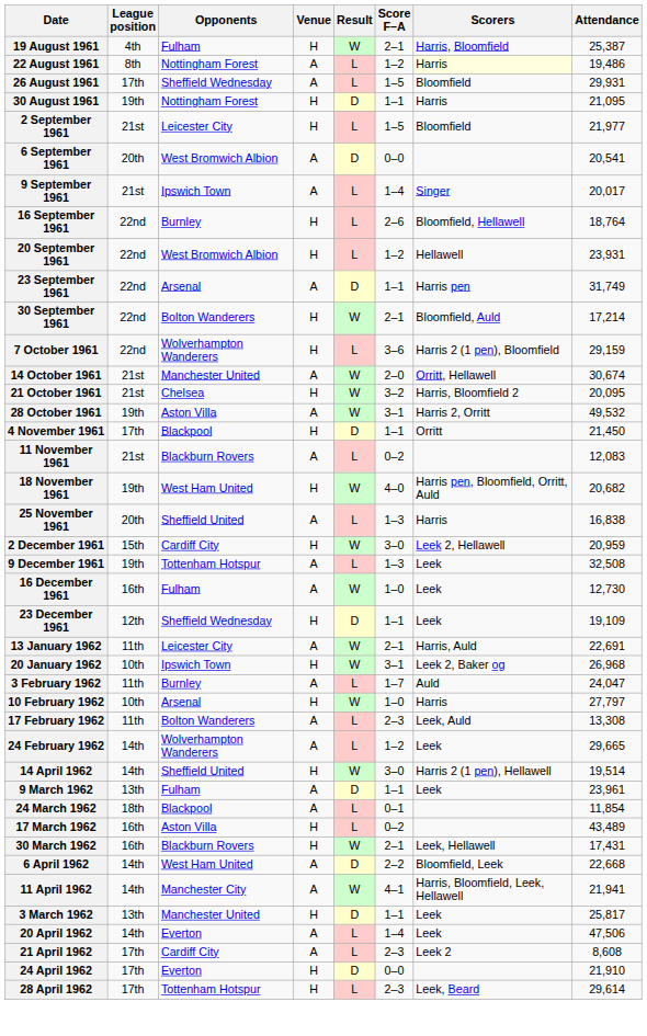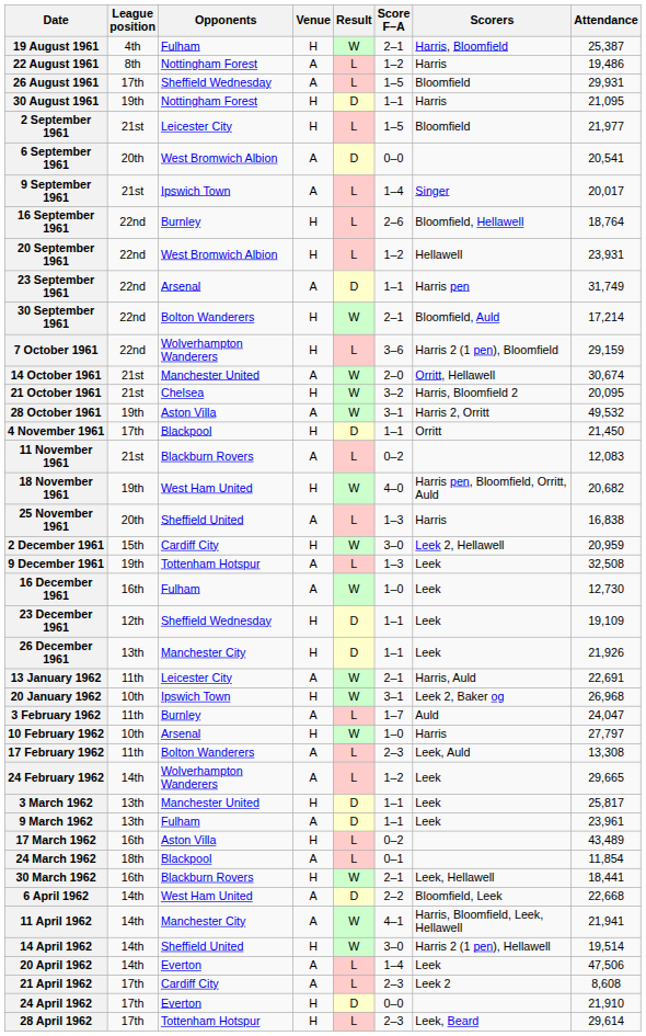 <table class="wikitable plainrowheaders" style="text-align:center">
 <tr>
 <th scope="col">Date</th>
 <th scope="col">League<br>position</th>
 <th scope="col">Opponents</th>
 <th scope="col">Venue</th>
 <th scope="col">Result</th>
 <th scope="col">Score<br>F–A</th>
 <th scope="col">Scorers</th>
 <th scope="col">Attendance</th>
 </tr>
 <tr>
 <th scope="row">19 August 1961</th>
 <td>4th</td>
 <td align="left"><a href='#'>Fulham</a></td>
 <td>H</td>
 <td style=background:#cfc>W</td>
 <td>2–1</td>
 <td align="left"><a href='#'>Harris</a>, <a href='#'>Bloomfield</a></td>
 <td>25,387</td>
 </tr>
 <tr>
 <th scope="row">22 August 1961</th>
 <td>8th</td>
 <td align="left"><a href='#'>Nottingham Forest</a></td>
 <td>A</td>
 <td style=background:#fcc>L</td>
 <td>1–2</td>
-<td align="left" style="background: lightyellow;">Harris</td>
+<td align="left">Harris</td>
 <td>19,486</td>
 </tr>
 <tr>
 <th scope="row">26 August 1961</th>
 <td>17th</td>
 <td align="left"><a href='#'>Sheffield Wednesday</a></td>
 <td>A</td>
 <td style=background:#fcc>L</td>
 <td>1–5</td>
 <td align="left">Bloomfield</td>
 <td>29,931</td>
 </tr>
 <tr>
 <th scope="row">30 August 1961</th>
 <td>19th</td>
 <td align="left"><a href='#'>Nottingham Forest</a></td>
 <td>H</td>
 <td style=background:#ffc>D</td>
 <td>1–1</td>
 <td align="left">Harris</td>
 <td>21,095</td>
 </tr>
 <tr>
 <th scope="row">2 September 1961</th>
 <td>21st</td>
 <td align="left"><a href='#'>Leicester City</a></td>
 <td>H</td>
 <td style=background:#fcc>L</td>
 <td>1–5</td>
 <td align="left">Bloomfield</td>
 <td>21,977</td>
 </tr>
 <tr>
 <th scope="row">6 September 1961</th>
 <td>20th</td>
 <td align="left"><a href='#'>West Bromwich Albion</a></td>
 <td>A</td>
 <td style=background:#ffc>D</td>
 <td>0–0</td>
 <td></td>
 <td>20,541</td>
 </tr>
 <tr>
 <th scope="row">9 September 1961</th>
 <td>21st</td>
 <td align="left"><a href='#'>Ipswich Town</a></td>
 <td>A</td>
 <td style=background:#fcc>L</td>
 <td>1–4</td>
 <td align="left"><a href='#'>Singer</a></td>
 <td>20,017</td>
 </tr>
 <tr>
 <th scope="row">16 September 1961</th>
 <td>22nd</td>
 <td align="left"><a href='#'>Burnley</a></td>
 <td>H</td>
 <td style=background:#fcc>L</td>
 <td>2–6</td>
 <td align="left">Bloomfield, <a href='#'>Hellawell</a></td>
 <td>18,764</td>
 </tr>
 <tr>
 <th scope="row">20 September 1961</th>
 <td>22nd</td>
 <td align="left"><a href='#'>West Bromwich Albion</a></td>
 <td>H</td>
 <td style=background:#fcc>L</td>
 <td>1–2</td>
 <td align="left">Hellawell</td>
 <td>23,931</td>
 </tr>
 <tr>
 <th scope="row">23 September 1961</th>
 <td>22nd</td>
 <td align="left"><a href='#'>Arsenal</a></td>
 <td>A</td>
 <td style=background:#ffc>D</td>
 <td>1–1</td>
 <td align="left">Harris <a href='#'>pen</a></td>
 <td>31,749</td>
 </tr>
 <tr>
 <th scope="row">30 September 1961</th>
 <td>22nd</td>
 <td align="left"><a href='#'>Bolton Wanderers</a></td>
 <td>H</td>
 <td style=background:#cfc>W</td>
 <td>2–1</td>
 <td align="left">Bloomfield, <a href='#'>Auld</a></td>
 <td>17,214</td>
 </tr>
 <tr>
 <th scope="row">7 October 1961</th>
 <td>22nd</td>
 <td align="left"><a href='#'>Wolverhampton Wanderers</a></td>
 <td>H</td>
 <td style=background:#fcc>L</td>
 <td>3–6</td>
 <td align="left">Harris 2 (1 <a href='#'>pen</a>), Bloomfield</td>
 <td>29,159</td>
 </tr>
 <tr>
 <th scope="row">14 October 1961</th>
 <td>21st</td>
 <td align="left"><a href='#'>Manchester United</a></td>
 <td>A</td>
 <td style=background:#cfc>W</td>
 <td>2–0</td>
 <td align="left"><a href='#'>Orritt</a>, Hellawell</td>
 <td>30,674</td>
 </tr>
 <tr>
 <th scope="row">21 October 1961</th>
 <td>21st</td>
 <td align="left"><a href='#'>Chelsea</a></td>
 <td>H</td>
 <td style=background:#cfc>W</td>
 <td>3–2</td>
 <td align="left">Harris, Bloomfield 2</td>
 <td>20,095</td>
 </tr>
 <tr>
 <th scope="row">28 October 1961</th>
 <td>19th</td>
 <td align="left"><a href='#'>Aston Villa</a></td>
 <td>A</td>
 <td style=background:#cfc>W</td>
 <td>3–1</td>
 <td align="left">Harris 2, Orritt</td>
 <td>49,532</td>
 </tr>
 <tr>
 <th scope="row">4 November 1961</th>
 <td>17th</td>
 <td align="left"><a href='#'>Blackpool</a></td>
 <td>H</td>
 <td style=background:#ffc>D</td>
 <td>1–1</td>
 <td align="left">Orritt</td>
 <td>21,450</td>
 </tr>
 <tr>
 <th scope="row">11 November 1961</th>
 <td>21st</td>
 <td align="left"><a href='#'>Blackburn Rovers</a></td>
 <td>A</td>
 <td style=background:#fcc>L</td>
 <td>0–2</td>
 <td></td>
 <td>12,083</td>
 </tr>
 <tr>
 <th scope="row">18 November 1961</th>
 <td>19th</td>
 <td align="left"><a href='#'>West Ham United</a></td>
 <td>H</td>
 <td style=background:#cfc>W</td>
 <td>4–0</td>
 <td align="left">Harris <a href='#'>pen</a>, Bloomfield, Orritt, Auld</td>
 <td>20,682</td>
 </tr>
 <tr>
 <th scope="row">25 November 1961</th>
 <td>20th</td>
 <td align="left"><a href='#'>Sheffield United</a></td>
 <td>A</td>
 <td style=background:#fcc>L</td>
 <td>1–3</td>
 <td align="left">Harris</td>
 <td>16,838</td>
 </tr>
 <tr>
 <th scope="row">2 December 1961</th>
 <td>15th</td>
 <td align="left"><a href='#'>Cardiff City</a></td>
 <td>H</td>
 <td style=background:#cfc>W</td>
 <td>3–0</td>
 <td align="left"><a href='#'>Leek</a> 2, Hellawell</td>
 <td>20,959</td>
 </tr>
 <tr>
 <th scope="row">9 December 1961</th>
 <td>19th</td>
 <td align="left"><a href='#'>Tottenham Hotspur</a></td>
 <td>A</td>
 <td style=background:#fcc>L</td>
 <td>1–3</td>
 <td align="left">Leek</td>
 <td>32,508</td>
 </tr>
 <tr>
 <th scope="row">16 December 1961</th>
 <td>16th</td>
 <td align="left"><a href='#'>Fulham</a></td>
 <td>A</td>
 <td style=background:#cfc>W</td>
 <td>1–0</td>
 <td align="left">Leek</td>
 <td>12,730</td>
 </tr>
 <tr>
 <th scope="row">23 December 1961</th>
 <td>12th</td>
 <td align="left"><a href='#'>Sheffield Wednesday</a></td>
 <td>H</td>
 <td style=background:#ffc>D</td>
 <td>1–1</td>
 <td align="left">Leek</td>
 <td>19,109</td>
 </tr>
 <tr>
+<th scope="row">26 December 1961</th>
+<td>13th</td>
+<td align="left"><a href='#'>Manchester City</a></td>
+<td>H</td>
+<td style=background:#ffc>D</td>
+<td>1–1</td>
+<td align="left">Leek</td>
+<td>21,926</td>
+</tr>
+<tr>
 <th scope="row">13 January 1962</th>
 <td>11th</td>
 <td align="left"><a href='#'>Leicester City</a></td>
 <td>A</td>
 <td style=background:#cfc>W</td>
 <td>2–1</td>
 <td align="left">Harris, Auld</td>
 <td>22,691</td>
 </tr>
 <tr>
 <th scope="row">20 January 1962</th>
 <td>10th</td>
 <td align="left"><a href='#'>Ipswich Town</a></td>
 <td>H</td>
 <td style=background:#cfc>W</td>
 <td>3–1</td>
 <td align="left">Leek 2, Baker <a href='#'>og</a></td>
 <td>26,968</td>
 </tr>
 <tr>
 <th scope="row">3 February 1962</th>
 <td>11th</td>
 <td align="left"><a href='#'>Burnley</a></td>
 <td>A</td>
 <td style=background:#fcc>L</td>
 <td>1–7</td>
 <td align="left">Auld</td>
 <td>24,047</td>
 </tr>
 <tr>
 <th scope="row">10 February 1962</th>
 <td>10th</td>
 <td align="left"><a href='#'>Arsenal</a></td>
 <td>H</td>
 <td style=background:#cfc>W</td>
 <td>1–0</td>
 <td align="left">Harris</td>
 <td>27,797</td>
 </tr>
 <tr>
 <th scope="row">17 February 1962</th>
 <td>11th</td>
 <td align="left"><a href='#'>Bolton Wanderers</a></td>
 <td>A</td>
 <td style=background:#fcc>L</td>
 <td>2–3</td>
 <td align="left">Leek, Auld</td>
 <td>13,308</td>
 </tr>
 <tr>
 <th scope="row">24 February 1962</th>
 <td>14th</td>
 <td align="left"><a href='#'>Wolverhampton Wanderers</a></td>
 <td>A</td>
 <td style=background:#fcc>L</td>
 <td>1–2</td>
 <td align="left">Leek</td>
 <td>29,665</td>
 </tr>
 <tr>
-<th scope="row">14 April 1962</th>
-<td>14th</td>
-<td align="left"><a href='#'>Sheffield United</a></td>
+<th scope="row">3 March 1962</th>
+<td>13th</td>
+<td align="left"><a href='#'>Manchester United</a></td>
 <td>H</td>
-<td style=background:#cfc>W</td>
-<td>3–0</td>
-<td align="left">Harris 2 (1 <a href='#'>pen</a>), Hellawell</td>
-<td>19,514</td>
+<td style=background:#ffc>D</td>
+<td>1–1</td>
+<td align="left">Leek</td>
+<td>25,817</td>
 </tr>
 <tr>
 <th scope="row">9 March 1962</th>
 <td>13th</td>
 <td align="left"><a href='#'>Fulham</a></td>
 <td>A</td>
 <td style=background:#ffc>D</td>
 <td>1–1</td>
 <td align="left">Leek</td>
 <td>23,961</td>
 </tr>
 <tr>
+<th scope="row">17 March 1962</th>
+<td>16th</td>
+<td align="left"><a href='#'>Aston Villa</a></td>
+<td>H</td>
+<td style=background:#fcc>L</td>
+<td>0–2</td>
+<td></td>
+<td>43,489</td>
+</tr>
+<tr>
 <th scope="row">24 March 1962</th>
 <td>18th</td>
 <td align="left"><a href='#'>Blackpool</a></td>
 <td>A</td>
 <td style=background:#fcc>L</td>
 <td>0–1</td>
 <td></td>
 <td>11,854</td>
 </tr>
 <tr>
-<th scope="row">17 March 1962</th>
-<td>16th</td>
-<td align="left"><a href='#'>Aston Villa</a></td>
-<td>H</td>
-<td style=background:#fcc>L</td>
-<td>0–2</td>
-<td></td>
-<td>43,489</td>
-</tr>
-<tr>
 <th scope="row">30 March 1962</th>
 <td>16th</td>
 <td align="left"><a href='#'>Blackburn Rovers</a></td>
 <td>H</td>
 <td style=background:#cfc>W</td>
 <td>2–1</td>
 <td align="left">Leek, Hellawell</td>
-<td>17,431</td>
+<td>18,441</td>
 </tr>
 <tr>
 <th scope="row">6 April 1962</th>
 <td>14th</td>
 <td align="left"><a href='#'>West Ham United</a></td>
 <td>A</td>
 <td style=background:#ffc>D</td>
 <td>2–2</td>
 <td align="left">Bloomfield, Leek</td>
 <td>22,668</td>
 </tr>
 <tr>
 <th scope="row">11 April 1962</th>
 <td>14th</td>
 <td align="left"><a href='#'>Manchester City</a></td>
 <td>A</td>
 <td style=background:#cfc>W</td>
 <td>4–1</td>
 <td align="left">Harris, Bloomfield, Leek, Hellawell</td>
 <td>21,941</td>
 </tr>
 <tr>
-<th scope="row">3 March 1962</th>
-<td>13th</td>
-<td align="left"><a href='#'>Manchester United</a></td>
+<th scope="row">14 April 1962</th>
+<td>14th</td>
+<td align="left"><a href='#'>Sheffield United</a></td>
 <td>H</td>
-<td style=background:#ffc>D</td>
-<td>1–1</td>
-<td align="left">Leek</td>
-<td>25,817</td>
+<td style=background:#cfc>W</td>
+<td>3–0</td>
+<td align="left">Harris 2 (1 <a href='#'>pen</a>), Hellawell</td>
+<td>19,514</td>
 </tr>
 <tr>
 <th scope="row">20 April 1962</th>
 <td>14th</td>
 <td align="left"><a href='#'>Everton</a></td>
 <td>A</td>
 <td style=background:#fcc>L</td>
 <td>1–4</td>
 <td align="left">Leek</td>
 <td>47,506</td>
 </tr>
 <tr>
 <th scope="row">21 April 1962</th>
 <td>17th</td>
 <td align="left"><a href='#'>Cardiff City</a></td>
 <td>A</td>
 <td style=background:#fcc>L</td>
 <td>2–3</td>
 <td align="left">Leek 2</td>
 <td>8,608</td>
 </tr>
 <tr>
 <th scope="row">24 April 1962</th>
 <td>17th</td>
 <td align="left"><a href='#'>Everton</a></td>
 <td>H</td>
 <td style=background:#ffc>D</td>
 <td>0–0</td>
 <td></td>
 <td>21,910</td>
 </tr>
 <tr>
 <th scope="row">28 April 1962</th>
 <td>17th</td>
 <td align="left"><a href='#'>Tottenham Hotspur</a></td>
 <td>H</td>
 <td style=background:#fcc>L</td>
 <td>2–3</td>
 <td align="left">Leek, <a href='#'>Beard</a></td>
 <td>29,614</td>
 </tr>
 </table>
